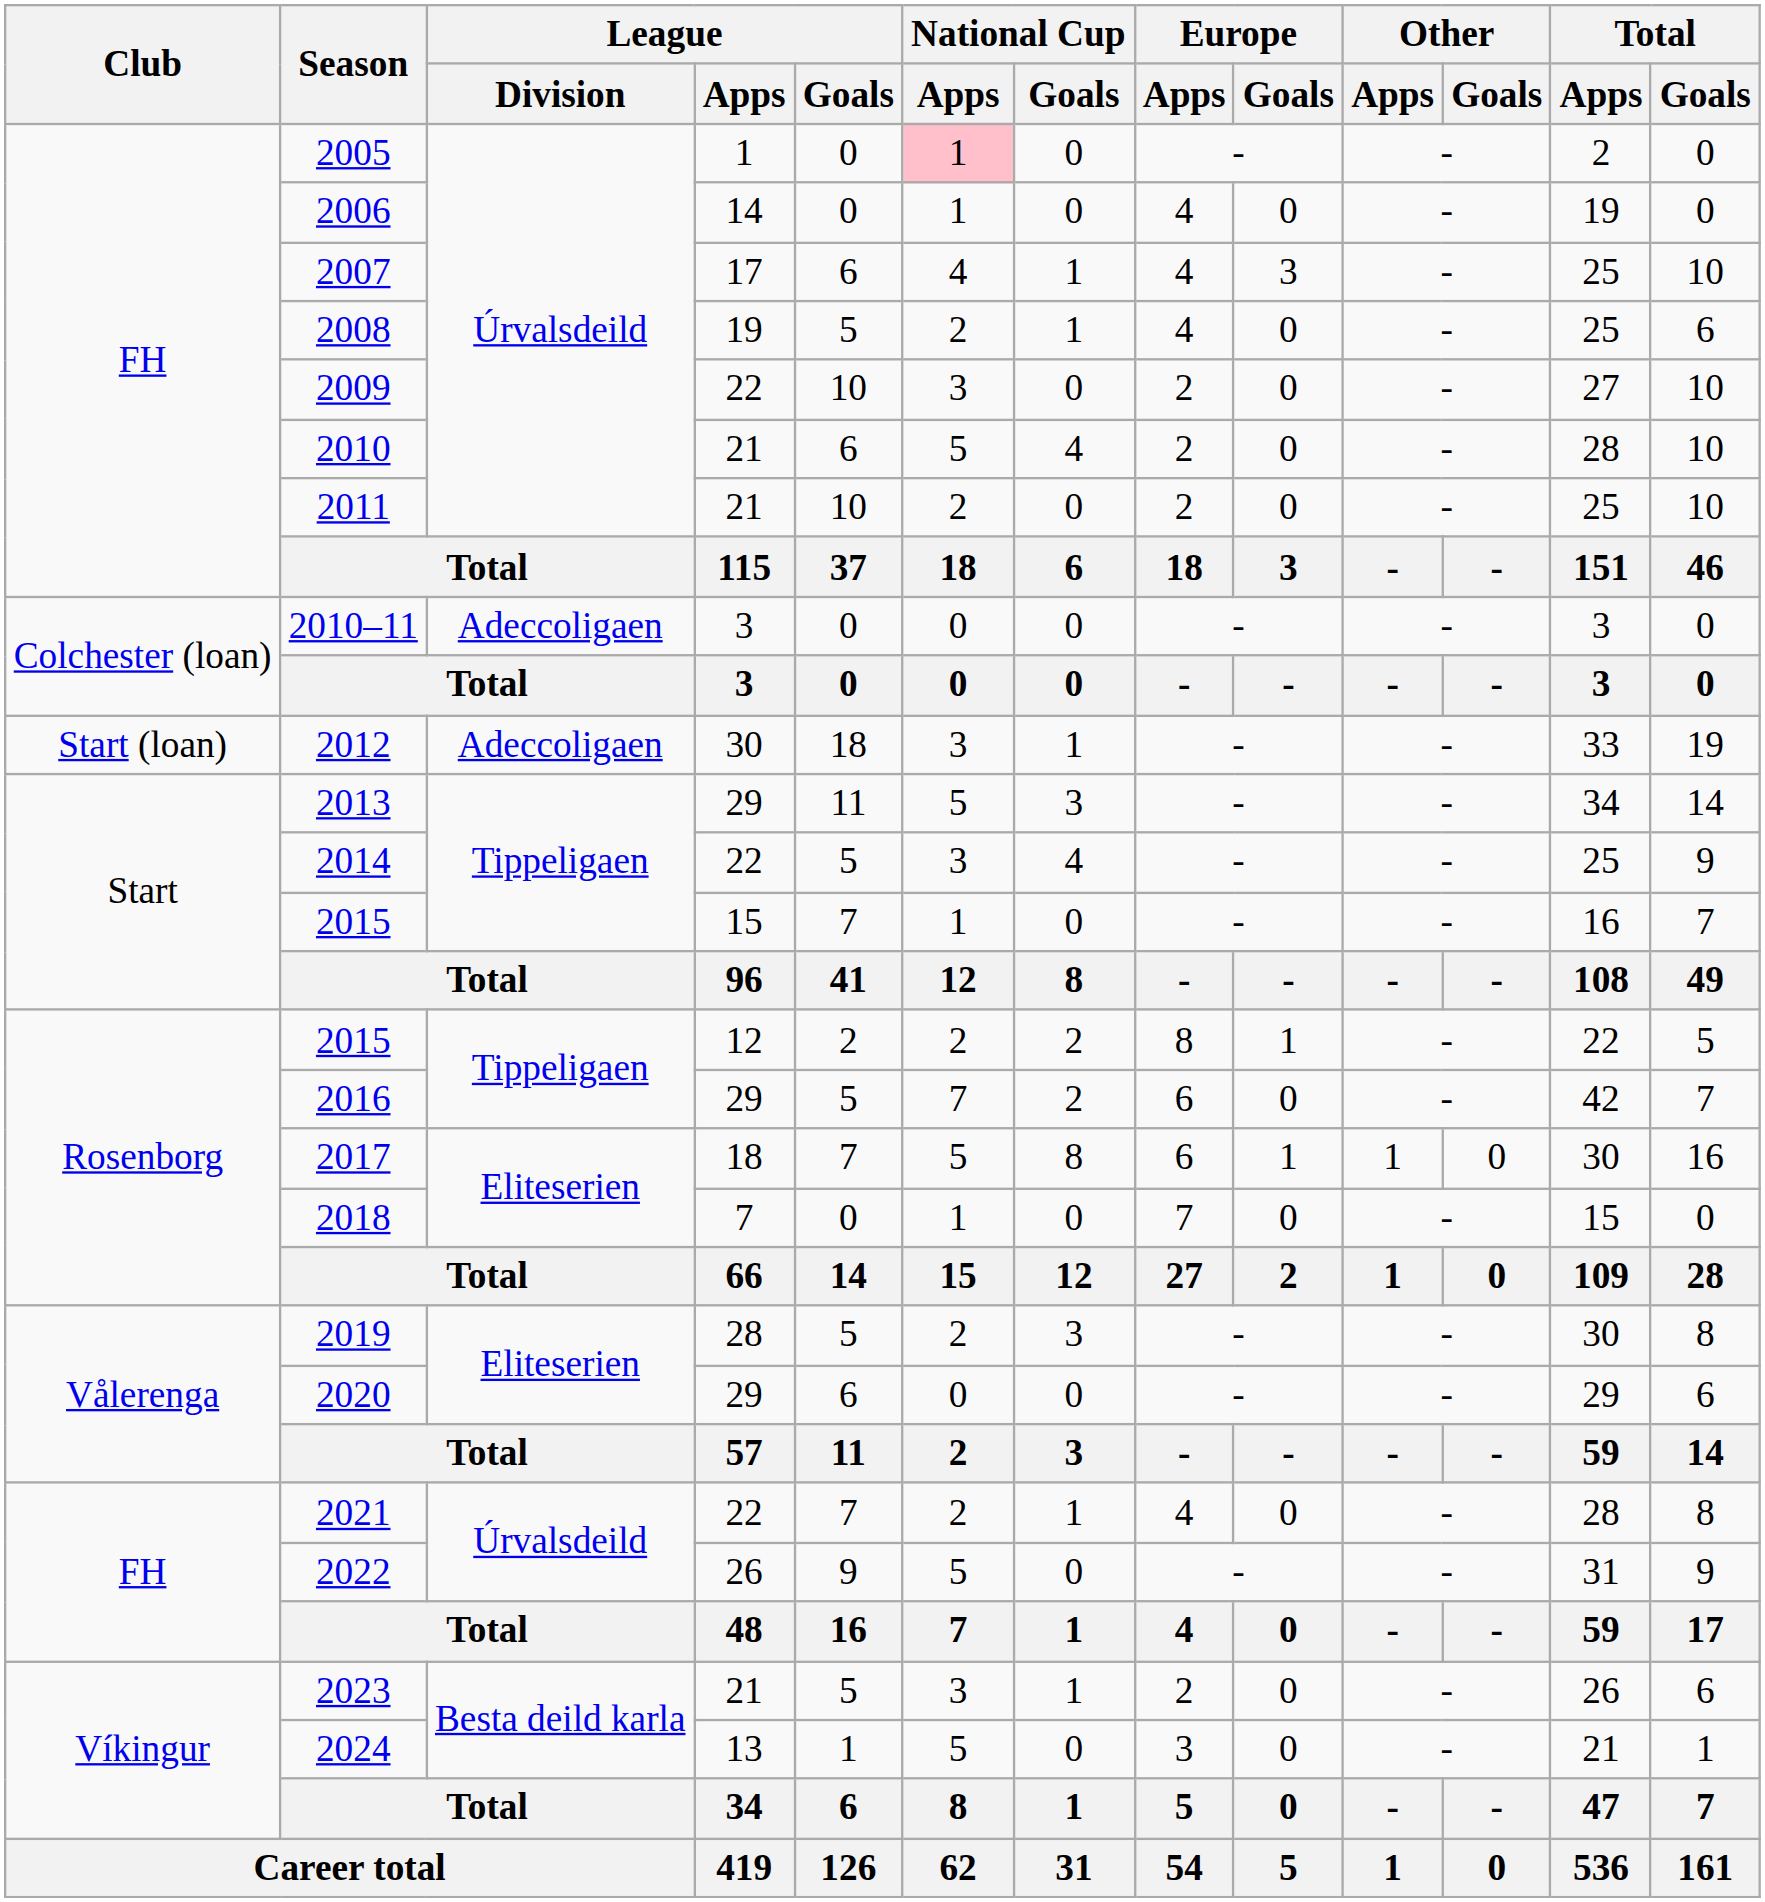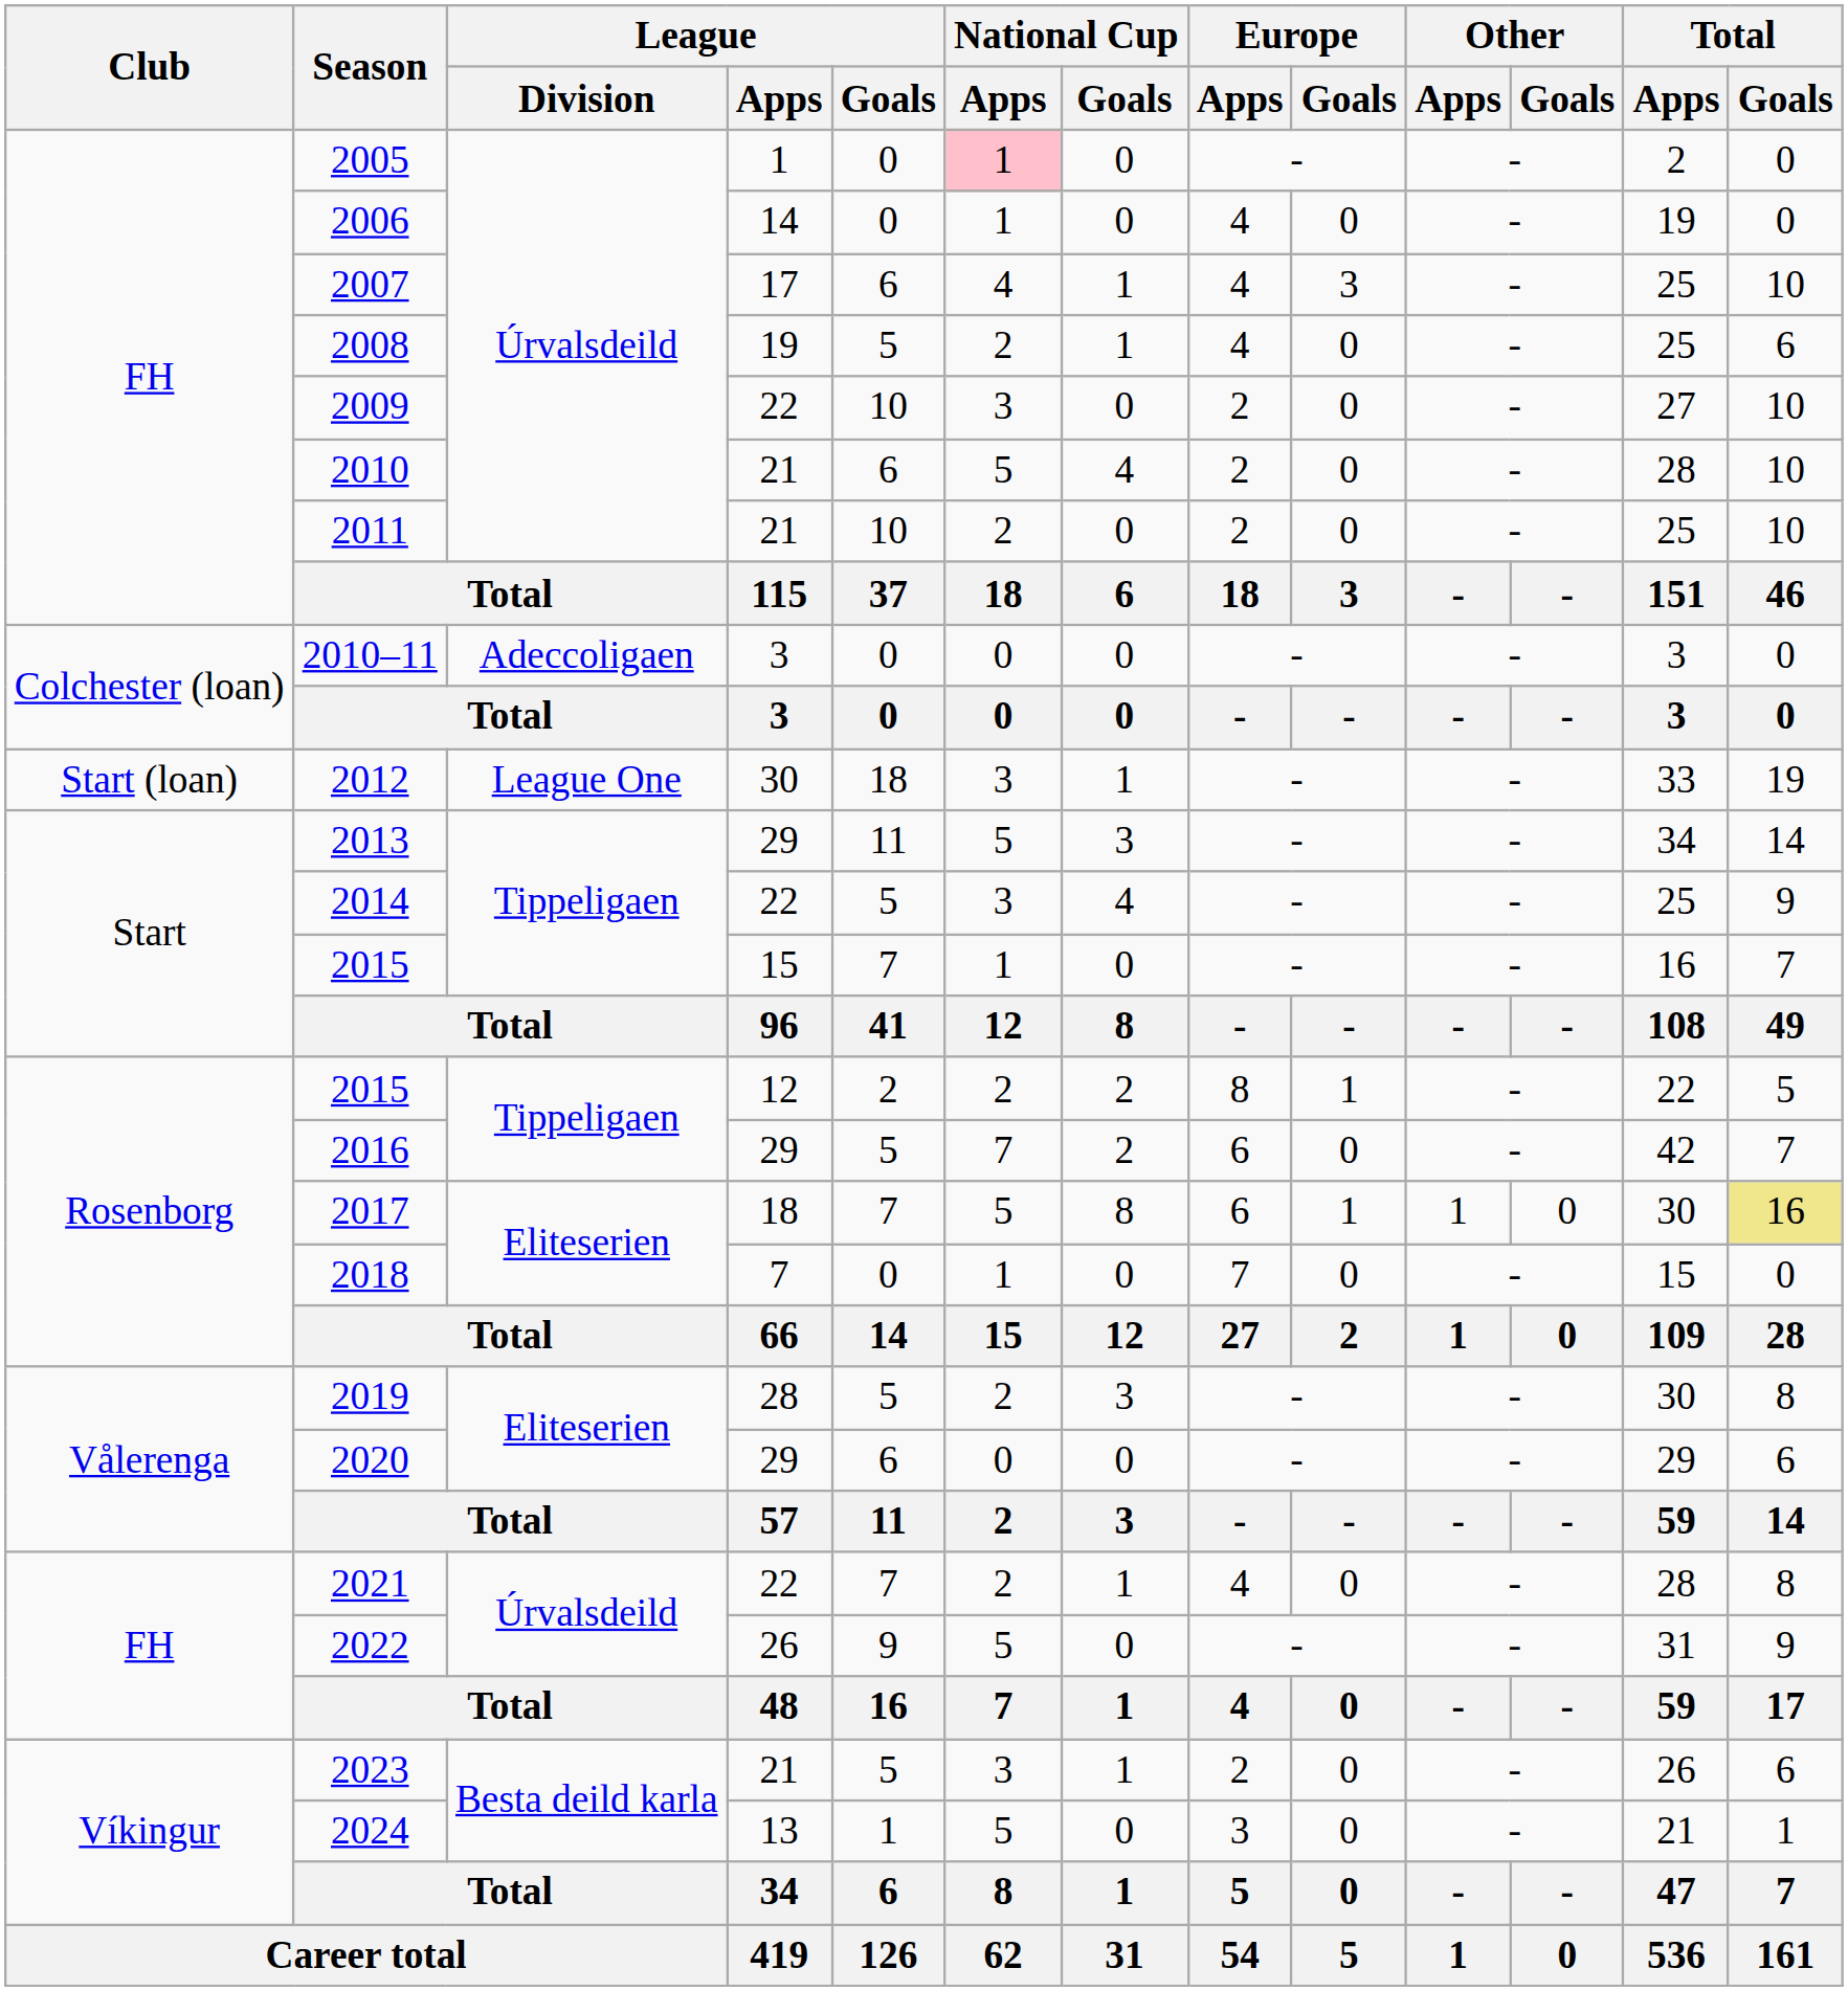 <table class="wikitable" style="text-align: center;">
 <tr>
 <th rowspan="2">Club</th>
 <th rowspan="2">Season</th>
 <th colspan="3">League</th>
 <th colspan="2">National Cup</th>
 <th colspan="2">Europe</th>
 <th colspan="2">Other</th>
 <th colspan="2">Total</th>
 </tr>
 <tr>
 <th>Division</th>
 <th>Apps</th>
 <th>Goals</th>
 <th>Apps</th>
 <th>Goals</th>
 <th>Apps</th>
 <th>Goals</th>
 <th>Apps</th>
 <th>Goals</th>
 <th>Apps</th>
 <th>Goals</th>
 </tr>
 <tr>
 <td rowspan="8"><a href='#'>FH</a></td>
 <td><a href='#'>2005</a></td>
 <td rowspan="7"><a href='#'>Úrvalsdeild</a></td>
 <td>1</td>
 <td>0</td>
 <td style="background: pink;">1</td>
 <td>0</td>
 <td colspan="2">-</td>
 <td colspan="2">-</td>
 <td>2</td>
 <td>0</td>
 </tr>
 <tr>
 <td><a href='#'>2006</a></td>
 <td>14</td>
 <td>0</td>
 <td>1</td>
 <td>0</td>
 <td>4</td>
 <td>0</td>
 <td colspan="2">-</td>
 <td>19</td>
 <td>0</td>
 </tr>
 <tr>
 <td><a href='#'>2007</a></td>
 <td>17</td>
 <td>6</td>
 <td>4</td>
 <td>1</td>
 <td>4</td>
 <td>3</td>
 <td colspan="2">-</td>
 <td>25</td>
 <td>10</td>
 </tr>
 <tr>
 <td><a href='#'>2008</a></td>
 <td>19</td>
 <td>5</td>
 <td>2</td>
 <td>1</td>
 <td>4</td>
 <td>0</td>
 <td colspan="2">-</td>
 <td>25</td>
 <td>6</td>
 </tr>
 <tr>
 <td><a href='#'>2009</a></td>
 <td>22</td>
 <td>10</td>
 <td>3</td>
 <td>0</td>
 <td>2</td>
 <td>0</td>
 <td colspan="2">-</td>
 <td>27</td>
 <td>10</td>
 </tr>
 <tr>
 <td><a href='#'>2010</a></td>
 <td>21</td>
 <td>6</td>
 <td>5</td>
 <td>4</td>
 <td>2</td>
 <td>0</td>
 <td colspan="2">-</td>
 <td>28</td>
 <td>10</td>
 </tr>
 <tr>
 <td><a href='#'>2011</a></td>
 <td>21</td>
 <td>10</td>
 <td>2</td>
 <td>0</td>
 <td>2</td>
 <td>0</td>
 <td colspan="2">-</td>
 <td>25</td>
 <td>10</td>
 </tr>
 <tr>
 <th colspan="2">Total</th>
 <th>115</th>
 <th>37</th>
 <th>18</th>
 <th>6</th>
 <th>18</th>
 <th>3</th>
 <th>-</th>
 <th>-</th>
 <th>151</th>
 <th>46</th>
 </tr>
 <tr>
 <td rowspan="2"><a href='#'>Colchester</a> (loan)</td>
 <td><a href='#'>2010–11</a></td>
 <td rowspan="1"><a href='#'>Adeccoligaen</a></td>
 <td>3</td>
 <td>0</td>
 <td>0</td>
 <td>0</td>
 <td colspan="2">-</td>
 <td colspan="2">-</td>
 <td>3</td>
 <td>0</td>
 </tr>
 <tr>
 <th colspan="2">Total</th>
 <th>3</th>
 <th>0</th>
 <th>0</th>
 <th>0</th>
 <th>-</th>
 <th>-</th>
 <th>-</th>
 <th>-</th>
 <th>3</th>
 <th>0</th>
 </tr>
 <tr>
 <td rowspan="1"><a href='#'>Start</a> (loan)</td>
 <td><a href='#'>2012</a></td>
-<td rowspan="1"><a href='#'>Adeccoligaen</a></td>
+<td rowspan="1"><a href='#'>League One</a></td>
 <td>30</td>
 <td>18</td>
 <td>3</td>
 <td>1</td>
 <td colspan="2">-</td>
 <td colspan="2">-</td>
 <td>33</td>
 <td>19</td>
 </tr>
 <tr>
 <td rowspan="4">Start</td>
 <td><a href='#'>2013</a></td>
 <td rowspan="3"><a href='#'>Tippeligaen</a></td>
 <td>29</td>
 <td>11</td>
 <td>5</td>
 <td>3</td>
 <td colspan="2">-</td>
 <td colspan="2">-</td>
 <td>34</td>
 <td>14</td>
 </tr>
 <tr>
 <td><a href='#'>2014</a></td>
 <td>22</td>
 <td>5</td>
 <td>3</td>
 <td>4</td>
 <td colspan="2">-</td>
 <td colspan="2">-</td>
 <td>25</td>
 <td>9</td>
 </tr>
 <tr>
 <td><a href='#'>2015</a></td>
 <td>15</td>
 <td>7</td>
 <td>1</td>
 <td>0</td>
 <td colspan="2">-</td>
 <td colspan="2">-</td>
 <td>16</td>
 <td>7</td>
 </tr>
 <tr>
 <th colspan="2">Total</th>
 <th>96</th>
 <th>41</th>
 <th>12</th>
 <th>8</th>
 <th>-</th>
 <th>-</th>
 <th>-</th>
 <th>-</th>
 <th>108</th>
 <th>49</th>
 </tr>
 <tr>
 <td rowspan="5"><a href='#'>Rosenborg</a></td>
 <td><a href='#'>2015</a></td>
 <td rowspan="2"><a href='#'>Tippeligaen</a></td>
 <td>12</td>
 <td>2</td>
 <td>2</td>
 <td>2</td>
 <td>8</td>
 <td>1</td>
 <td colspan="2">-</td>
 <td>22</td>
 <td>5</td>
 </tr>
 <tr>
 <td><a href='#'>2016</a></td>
 <td>29</td>
 <td>5</td>
 <td>7</td>
 <td>2</td>
 <td>6</td>
 <td>0</td>
 <td colspan="2">-</td>
 <td>42</td>
 <td>7</td>
 </tr>
 <tr>
 <td><a href='#'>2017</a></td>
 <td rowspan="2"><a href='#'>Eliteserien</a></td>
 <td>18</td>
 <td>7</td>
 <td>5</td>
 <td>8</td>
 <td>6</td>
 <td>1</td>
 <td>1</td>
 <td>0</td>
 <td>30</td>
-<td>16</td>
+<td style="background: khaki;">16</td>
 </tr>
 <tr>
 <td><a href='#'>2018</a></td>
 <td>7</td>
 <td>0</td>
 <td>1</td>
 <td>0</td>
 <td>7</td>
 <td>0</td>
 <td colspan="2">-</td>
 <td>15</td>
 <td>0</td>
 </tr>
 <tr>
 <th colspan="2">Total</th>
 <th>66</th>
 <th>14</th>
 <th>15</th>
 <th>12</th>
 <th>27</th>
 <th>2</th>
 <th>1</th>
 <th>0</th>
 <th>109</th>
 <th>28</th>
 </tr>
 <tr>
 <td rowspan="3"><a href='#'>Vålerenga</a></td>
 <td><a href='#'>2019</a></td>
 <td rowspan="2"><a href='#'>Eliteserien</a></td>
 <td>28</td>
 <td>5</td>
 <td>2</td>
 <td>3</td>
 <td colspan="2">-</td>
 <td colspan="2">-</td>
 <td>30</td>
 <td>8</td>
 </tr>
 <tr>
 <td><a href='#'>2020</a></td>
 <td>29</td>
 <td>6</td>
 <td>0</td>
 <td>0</td>
 <td colspan="2">-</td>
 <td colspan="2">-</td>
 <td>29</td>
 <td>6</td>
 </tr>
 <tr>
 <th colspan="2">Total</th>
 <th>57</th>
 <th>11</th>
 <th>2</th>
 <th>3</th>
 <th>-</th>
 <th>-</th>
 <th>-</th>
 <th>-</th>
 <th>59</th>
 <th>14</th>
 </tr>
 <tr>
 <td rowspan="3"><a href='#'>FH</a></td>
 <td><a href='#'>2021</a></td>
 <td rowspan="2"><a href='#'>Úrvalsdeild</a></td>
 <td>22</td>
 <td>7</td>
 <td>2</td>
 <td>1</td>
 <td>4</td>
 <td>0</td>
 <td colspan="2">-</td>
 <td>28</td>
 <td>8</td>
 </tr>
 <tr>
 <td><a href='#'>2022</a></td>
 <td>26</td>
 <td>9</td>
 <td>5</td>
 <td>0</td>
 <td colspan="2">-</td>
 <td colspan="2">-</td>
 <td>31</td>
 <td>9</td>
 </tr>
 <tr>
 <th colspan="2">Total</th>
 <th>48</th>
 <th>16</th>
 <th>7</th>
 <th>1</th>
 <th>4</th>
 <th>0</th>
 <th>-</th>
 <th>-</th>
 <th>59</th>
 <th>17</th>
 </tr>
 <tr>
 <td rowspan="3"><a href='#'>Víkingur</a></td>
 <td><a href='#'>2023</a></td>
 <td rowspan="2"><a href='#'>Besta deild karla</a></td>
 <td>21</td>
 <td>5</td>
 <td>3</td>
 <td>1</td>
 <td>2</td>
 <td>0</td>
 <td colspan="2">-</td>
 <td>26</td>
 <td>6</td>
 </tr>
 <tr>
 <td><a href='#'>2024</a></td>
 <td>13</td>
 <td>1</td>
 <td>5</td>
 <td>0</td>
 <td>3</td>
 <td>0</td>
 <td colspan="2">-</td>
 <td>21</td>
 <td>1</td>
 </tr>
 <tr>
 <th colspan="2">Total</th>
 <th>34</th>
 <th>6</th>
 <th>8</th>
 <th>1</th>
 <th>5</th>
 <th>0</th>
 <th>-</th>
 <th>-</th>
 <th>47</th>
 <th>7</th>
 </tr>
 <tr>
 <th colspan="3">Career total</th>
 <th>419</th>
 <th>126</th>
 <th>62</th>
 <th>31</th>
 <th>54</th>
 <th>5</th>
 <th>1</th>
 <th>0</th>
 <th>536</th>
 <th>161</th>
 </tr>
 </table>
